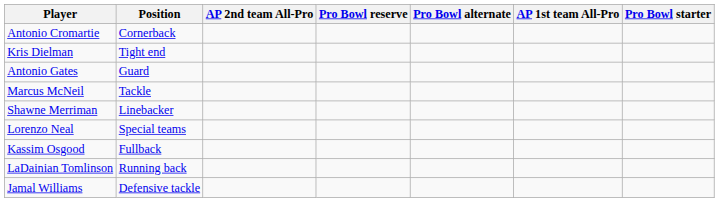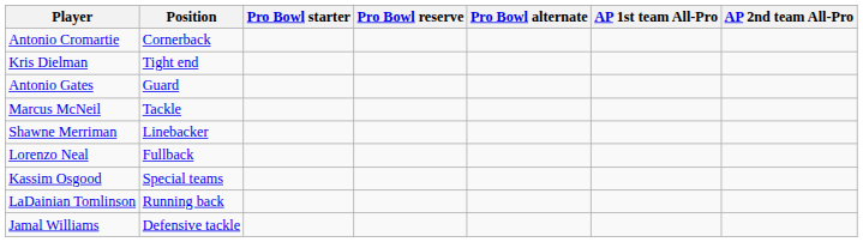 <table class="wikitable">
 <tr>
 <th>Player</th>
 <th>Position</th>
-<th><a href='#'>AP</a> 2nd team All-Pro</th>
+<th><a href='#'>Pro Bowl</a> starter</th>
 <th><a href='#'>Pro Bowl</a> reserve</th>
 <th><a href='#'>Pro Bowl</a> alternate</th>
 <th><a href='#'>AP</a> 1st team All-Pro</th>
-<th><a href='#'>Pro Bowl</a> starter</th>
+<th><a href='#'>AP</a> 2nd team All-Pro</th>
 </tr>
 <tr>
 <td><a href='#'>Antonio Cromartie</a></td>
 <td><a href='#'>Cornerback</a></td>
 <td></td>
 <td></td>
 <td></td>
 <td></td>
 <td></td>
 </tr>
 <tr>
 <td><a href='#'>Kris Dielman</a></td>
 <td><a href='#'>Tight end</a></td>
 <td></td>
 <td></td>
 <td></td>
 <td></td>
 <td></td>
 </tr>
 <tr>
 <td><a href='#'>Antonio Gates</a></td>
 <td><a href='#'>Guard</a></td>
 <td></td>
 <td></td>
 <td></td>
 <td></td>
 <td></td>
 </tr>
 <tr>
 <td><a href='#'>Marcus McNeil</a></td>
 <td><a href='#'>Tackle</a></td>
 <td></td>
 <td></td>
 <td></td>
 <td></td>
 <td></td>
 </tr>
 <tr>
 <td><a href='#'>Shawne Merriman</a></td>
 <td><a href='#'>Linebacker</a></td>
 <td></td>
 <td></td>
 <td></td>
 <td></td>
 <td></td>
 </tr>
 <tr>
 <td><a href='#'>Lorenzo Neal</a></td>
-<td><a href='#'>Special teams</a></td>
+<td><a href='#'>Fullback</a></td>
 <td></td>
 <td></td>
 <td></td>
 <td></td>
 <td></td>
 </tr>
 <tr>
 <td><a href='#'>Kassim Osgood</a></td>
-<td><a href='#'>Fullback</a></td>
+<td><a href='#'>Special teams</a></td>
 <td></td>
 <td></td>
 <td></td>
 <td></td>
 <td></td>
 </tr>
 <tr>
 <td><a href='#'>LaDainian Tomlinson</a></td>
 <td><a href='#'>Running back</a></td>
 <td></td>
 <td></td>
 <td></td>
 <td></td>
 <td></td>
 </tr>
 <tr>
 <td><a href='#'>Jamal Williams</a></td>
 <td><a href='#'>Defensive tackle</a></td>
 <td></td>
 <td></td>
 <td></td>
 <td></td>
 <td></td>
 </tr>
 </table>
